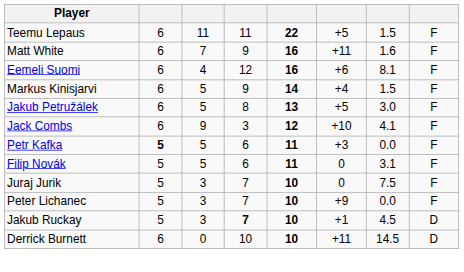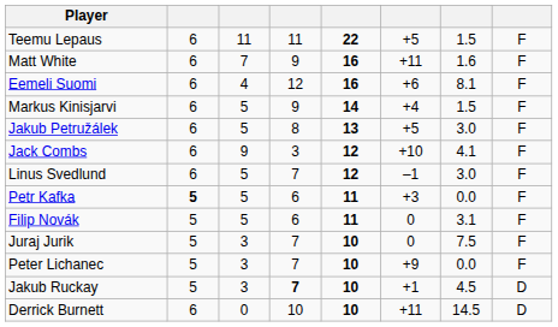 <table class="wikitable sortable" style="text-align:center;">
 <tr>
 <th width="175px">Player</th>
 <th width="50px"></th>
 <th width="50px"></th>
 <th width="50px"></th>
 <th width="60px"></th>
 <th width="60px"></th>
 <th width="50px"></th>
 <th width="60px"></th>
 </tr>
 <tr>
 <td align="left"> Teemu Lepaus</td>
 <td>6</td>
 <td>11</td>
 <td>11</td>
 <td><strong>22</strong></td>
 <td>+5</td>
 <td>1.5</td>
 <td>F</td>
 </tr>
 <tr>
 <td align="left"> Matt White</td>
 <td>6</td>
 <td>7</td>
 <td>9</td>
 <td><strong>16</strong></td>
 <td>+11</td>
 <td>1.6</td>
 <td>F</td>
 </tr>
 <tr>
 <td align="left"> <a href='#'>Eemeli Suomi</a></td>
 <td>6</td>
 <td>4</td>
 <td>12</td>
 <td><strong>16</strong></td>
 <td>+6</td>
 <td>8.1</td>
 <td>F</td>
 </tr>
 <tr>
 <td align="left"> Markus Kinisjarvi</td>
 <td>6</td>
 <td>5</td>
 <td>9</td>
 <td><strong>14</strong></td>
 <td>+4</td>
 <td>1.5</td>
 <td>F</td>
 </tr>
 <tr>
 <td align="left"> <a href='#'>Jakub Petružálek</a></td>
 <td>6</td>
 <td>5</td>
 <td>8</td>
 <td><strong>13</strong></td>
 <td>+5</td>
 <td>3.0</td>
 <td>F</td>
 </tr>
 <tr>
 <td align="left"> <a href='#'>Jack Combs</a></td>
 <td>6</td>
 <td>9</td>
 <td>3</td>
 <td><strong>12</strong></td>
 <td>+10</td>
 <td>4.1</td>
 <td>F</td>
 </tr>
 <tr>
+<td align="left"> Linus Svedlund</td>
+<td>6</td>
+<td>5</td>
+<td>7</td>
+<td><strong>12</strong></td>
+<td>–1</td>
+<td>3.0</td>
+<td>F</td>
+</tr>
+<tr>
 <td align="left"> <a href='#'>Petr Kafka</a></td>
 <td><strong>5</strong></td>
 <td>5</td>
 <td>6</td>
 <td><strong>11</strong></td>
 <td>+3</td>
 <td>0.0</td>
 <td>F</td>
 </tr>
 <tr>
 <td align="left"> <a href='#'>Filip Novák</a></td>
 <td>5</td>
 <td>5</td>
 <td>6</td>
 <td><strong>11</strong></td>
 <td>0</td>
 <td>3.1</td>
 <td>F</td>
 </tr>
 <tr>
 <td align="left"> Juraj Jurik</td>
 <td>5</td>
 <td>3</td>
 <td>7</td>
 <td><strong>10</strong></td>
 <td>0</td>
 <td>7.5</td>
 <td>F</td>
 </tr>
 <tr>
 <td align="left"> Peter Lichanec</td>
 <td>5</td>
 <td>3</td>
 <td>7</td>
 <td><strong>10</strong></td>
 <td>+9</td>
 <td>0.0</td>
 <td>F</td>
 </tr>
 <tr>
 <td align="left"> Jakub Ruckay</td>
 <td>5</td>
 <td>3</td>
 <td><strong>7</strong></td>
 <td><strong>10</strong></td>
 <td>+1</td>
 <td>4.5</td>
 <td>D</td>
 </tr>
 <tr>
 <td align="left"> Derrick Burnett</td>
 <td>6</td>
 <td>0</td>
 <td>10</td>
 <td><strong>10</strong></td>
 <td>+11</td>
 <td>14.5</td>
 <td>D</td>
 </tr>
 </table>
